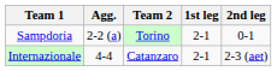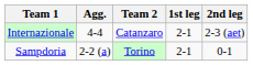 <table class="wikitable" style="text-align: center">
 <tr>
 <th>Team 1</th>
 <th>Agg.</th>
 <th>Team 2</th>
 <th>1st leg</th>
 <th>2nd leg</th>
 </tr>
 <tr>
+<td bgcolor="ccffcc"><a href='#'>Internazionale</a></td>
+<td>4-4</td>
+<td><a href='#'>Catanzaro</a></td>
+<td>2-1</td>
+<td>2-3 (<a href='#'>aet</a>)</td>
+</tr>
+<tr>
 <td><a href='#'>Sampdoria</a></td>
 <td>2-2 (<a href='#'>a</a>)</td>
 <td bgcolor="ccffcc"><a href='#'>Torino</a></td>
 <td>2-1</td>
 <td>0-1</td>
 </tr>
-<tr>
-<td bgcolor="ccffcc"><a href='#'>Internazionale</a></td>
-<td>4-4</td>
-<td><a href='#'>Catanzaro</a></td>
-<td>2-1</td>
-<td>2-3 (<a href='#'>aet</a>)</td>
-</tr>
 </table>
